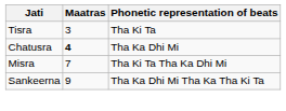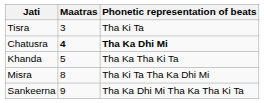 <table class="wikitable" align="center" style="margin-left:1em;">
 <tr>
 <th>Jati</th>
 <th>Maatras</th>
 <th>Phonetic representation of beats</th>
 </tr>
 <tr>
 <td>Tisra</td>
 <td>3</td>
 <td>Tha Ki Ta</td>
 </tr>
 <tr>
 <td>Chatusra</td>
 <td><strong>4</strong></td>
-<td>Tha Ka Dhi Mi</td>
+<td><strong>Tha Ka Dhi Mi</strong></td>
+</tr>
+<tr>
+<td>Khanda</td>
+<td>5</td>
+<td>Tha Ka Tha Ki Ta</td>
 </tr>
 <tr>
 <td>Misra</td>
-<td>7</td>
+<td>8</td>
 <td>Tha Ki Ta Tha Ka Dhi Mi</td>
 </tr>
 <tr>
 <td>Sankeerna</td>
 <td>9</td>
 <td>Tha Ka Dhi Mi Tha Ka Tha Ki Ta</td>
 </tr>
 </table>
